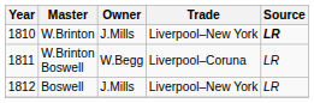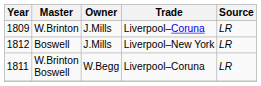 <table class=" wikitable">
 <tr>
 <th>Year</th>
 <th>Master</th>
 <th>Owner</th>
 <th>Trade</th>
 <th>Source</th>
 </tr>
 <tr>
-<td>1810</td>
+<td>1809</td>
 <td>W.Brinton</td>
 <td>J.Mills</td>
-<td>Liverpool–New York</td>
-<td><strong><em>LR</em></strong></td>
-</tr>
-<tr>
-<td>1811</td>
-<td>W.Brinton<br>Boswell</td>
-<td>W.Begg</td>
-<td>Liverpool–Coruna</td>
+<td>Liverpool–<a href='#'>Coruna</a></td>
 <td><em>LR</em></td>
 </tr>
 <tr>
 <td>1812</td>
 <td>Boswell</td>
 <td>J.Mills</td>
 <td>Liverpool–New York</td>
 <td><em>LR</em></td>
 </tr>
 <tr>
+<td>1811</td>
+<td>W.Brinton<br>Boswell</td>
+<td>W.Begg</td>
+<td>Liverpool–Coruna</td>
+<td><em>LR</em></td>
+</tr>
+<tr>
 </tr>
 </table>
